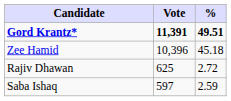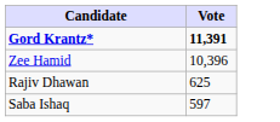 <table class="wikitable">
 <tr>
 <th style="background:#ddf; width:200px;">Candidate</th>
 <th style="background:#ddf; width:50px;">Vote</th>
-<th style="background:#ddf; width:30px;">%</th>
 </tr>
 <tr>
 <td><strong><a href='#'>Gord Krantz</a><a href='#'>*</a></strong></td>
 <td><strong>11,391</strong></td>
-<td><strong>49.51</strong></td>
 </tr>
 <tr>
 <td><a href='#'>Zee Hamid</a></td>
 <td>10,396</td>
-<td>45.18</td>
 </tr>
 <tr>
 <td>Rajiv Dhawan</td>
 <td>625</td>
-<td>2.72</td>
 </tr>
 <tr>
 <td>Saba Ishaq</td>
 <td>597</td>
-<td>2.59</td>
 </tr>
 </table>
